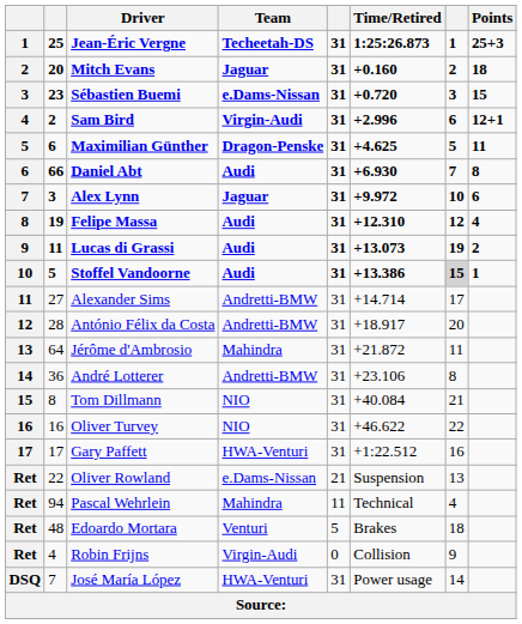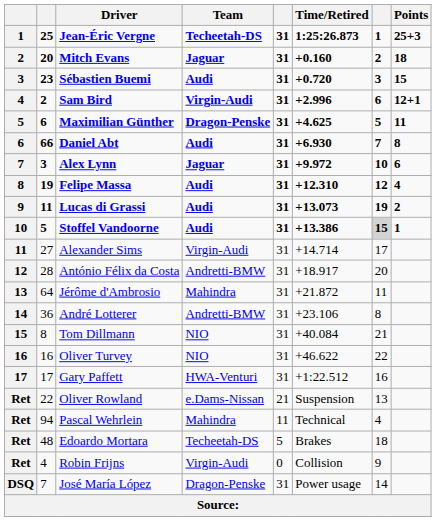 <table class="wikitable" style="font-size: 85%">
 <tr>
 <th scope="col"></th>
 <th scope="col"></th>
 <th scope="col">Driver</th>
 <th scope="col">Team</th>
 <th scope="col"></th>
 <th scope="col">Time/Retired</th>
 <th scope="col"></th>
 <th scope="col">Points</th>
 </tr>
 <tr>
 <th scope="row">1</th>
 <td><strong>25</strong></td>
 <td><strong> <a href='#'>Jean-Éric Vergne</a></strong></td>
 <td><strong><a href='#'>Techeetah-DS</a></strong></td>
 <td><strong>31</strong></td>
 <td><strong>1:25:26.873</strong></td>
 <td><strong>1</strong></td>
 <td><strong>25+3</strong></td>
 </tr>
 <tr>
 <th scope="row">2</th>
 <td><strong>20</strong></td>
 <td><strong> <a href='#'>Mitch Evans</a></strong></td>
 <td><strong><a href='#'>Jaguar</a></strong></td>
 <td><strong>31</strong></td>
 <td><strong>+0.160</strong></td>
 <td><strong>2</strong></td>
 <td><strong>18</strong></td>
 </tr>
 <tr>
 <th scope="row">3</th>
 <td><strong>23</strong></td>
 <td><strong> <a href='#'>Sébastien Buemi</a></strong></td>
-<td><strong><a href='#'>e.Dams-Nissan</a></strong></td>
+<td><strong><a href='#'>Audi</a></strong></td>
 <td><strong>31</strong></td>
 <td><strong>+0.720</strong></td>
 <td><strong>3</strong></td>
 <td><strong>15</strong></td>
 </tr>
 <tr>
 <th scope="row">4</th>
 <td><strong>2</strong></td>
 <td><strong> <a href='#'>Sam Bird</a></strong></td>
 <td><strong><a href='#'>Virgin-Audi</a></strong></td>
 <td><strong>31</strong></td>
 <td><strong>+2.996</strong></td>
 <td><strong>6</strong></td>
 <td><strong>12+1</strong></td>
 </tr>
 <tr>
 <th scope="row">5</th>
 <td><strong>6</strong></td>
 <td><strong> <a href='#'>Maximilian Günther</a></strong></td>
 <td><strong><a href='#'>Dragon-Penske</a></strong></td>
 <td><strong>31</strong></td>
 <td><strong>+4.625</strong></td>
 <td><strong>5</strong></td>
 <td><strong>11</strong></td>
 </tr>
 <tr>
 <th scope="row">6</th>
 <td><strong>66</strong></td>
 <td><strong> <a href='#'>Daniel Abt</a></strong></td>
 <td><strong><a href='#'>Audi</a></strong></td>
 <td><strong>31</strong></td>
 <td><strong>+6.930</strong></td>
 <td><strong>7</strong></td>
 <td><strong>8</strong></td>
 </tr>
 <tr>
 <th scope="row">7</th>
 <td><strong>3</strong></td>
 <td><strong> <a href='#'>Alex Lynn</a></strong></td>
 <td><strong><a href='#'>Jaguar</a></strong></td>
 <td><strong>31</strong></td>
 <td><strong>+9.972</strong></td>
 <td><strong>10</strong></td>
 <td><strong>6</strong></td>
 </tr>
 <tr>
 <th scope="row">8</th>
 <td><strong>19</strong></td>
 <td><strong> <a href='#'>Felipe Massa</a></strong></td>
 <td><strong><a href='#'>Audi</a></strong></td>
 <td><strong>31</strong></td>
 <td><strong>+12.310</strong></td>
 <td><strong>12</strong></td>
 <td><strong>4</strong></td>
 </tr>
 <tr>
 <th scope="row">9</th>
 <td><strong>11</strong></td>
 <td><strong> <a href='#'>Lucas di Grassi</a></strong></td>
 <td><strong><a href='#'>Audi</a></strong></td>
 <td><strong>31</strong></td>
 <td><strong>+13.073</strong></td>
 <td><strong>19</strong></td>
 <td><strong>2</strong></td>
 </tr>
 <tr>
 <th scope="row">10</th>
 <td><strong>5</strong></td>
 <td><strong> <a href='#'>Stoffel Vandoorne</a></strong></td>
 <td><strong><a href='#'>Audi</a></strong></td>
 <td><strong>31</strong></td>
 <td><strong>+13.386</strong></td>
 <td style="background: lightgrey;"><strong>15</strong></td>
 <td><strong>1</strong></td>
 </tr>
 <tr>
 <th scope="row">11</th>
 <td>27</td>
 <td> <a href='#'>Alexander Sims</a></td>
-<td><a href='#'>Andretti-BMW</a></td>
+<td><a href='#'>Virgin-Audi</a></td>
 <td>31</td>
 <td>+14.714</td>
 <td>17</td>
 <td></td>
 </tr>
 <tr>
 <th scope="row">12</th>
 <td>28</td>
 <td> <a href='#'>António Félix da Costa</a></td>
 <td><a href='#'>Andretti-BMW</a></td>
 <td>31</td>
 <td>+18.917</td>
 <td>20</td>
 <td></td>
 </tr>
 <tr>
 <th scope="row">13</th>
 <td>64</td>
 <td> <a href='#'>Jérôme d'Ambrosio</a></td>
 <td><a href='#'>Mahindra</a></td>
 <td>31</td>
 <td>+21.872</td>
 <td>11</td>
 <td></td>
 </tr>
 <tr>
 <th scope="row">14</th>
 <td>36</td>
 <td> <a href='#'>André Lotterer</a></td>
 <td><a href='#'>Andretti-BMW</a></td>
 <td>31</td>
 <td>+23.106</td>
 <td>8</td>
 <td></td>
 </tr>
 <tr>
 <th scope="row">15</th>
 <td>8</td>
 <td> <a href='#'>Tom Dillmann</a></td>
 <td><a href='#'>NIO</a></td>
 <td>31</td>
 <td>+40.084</td>
 <td>21</td>
 <td></td>
 </tr>
 <tr>
 <th scope="row">16</th>
 <td>16</td>
 <td> <a href='#'>Oliver Turvey</a></td>
 <td><a href='#'>NIO</a></td>
 <td>31</td>
 <td>+46.622</td>
 <td>22</td>
 <td></td>
 </tr>
 <tr>
 <th scope="row">17</th>
 <td>17</td>
 <td> <a href='#'>Gary Paffett</a></td>
 <td><a href='#'>HWA-Venturi</a></td>
 <td>31</td>
 <td>+1:22.512</td>
 <td>16</td>
 <td></td>
 </tr>
 <tr>
 <th scope="row">Ret</th>
 <td>22</td>
 <td> <a href='#'>Oliver Rowland</a></td>
 <td><a href='#'>e.Dams-Nissan</a></td>
 <td>21</td>
 <td>Suspension</td>
 <td>13</td>
 <td></td>
 </tr>
 <tr>
 <th scope="row">Ret</th>
 <td>94</td>
 <td> <a href='#'>Pascal Wehrlein</a></td>
 <td><a href='#'>Mahindra</a></td>
 <td>11</td>
 <td>Technical</td>
 <td>4</td>
 <td></td>
 </tr>
 <tr>
 <th scope="row">Ret</th>
 <td>48</td>
 <td> <a href='#'>Edoardo Mortara</a></td>
-<td><a href='#'>Venturi</a></td>
+<td><a href='#'>Techeetah-DS</a></td>
 <td>5</td>
 <td>Brakes</td>
 <td>18</td>
 <td></td>
 </tr>
 <tr>
 <th scope="row">Ret</th>
 <td>4</td>
 <td> <a href='#'>Robin Frijns</a></td>
 <td><a href='#'>Virgin-Audi</a></td>
 <td>0</td>
 <td>Collision</td>
 <td>9</td>
 <td></td>
 </tr>
 <tr>
 <th scope="row">DSQ</th>
 <td>7</td>
 <td> <a href='#'>José María López</a></td>
-<td><a href='#'>HWA-Venturi</a></td>
+<td><a href='#'>Dragon-Penske</a></td>
 <td>31</td>
 <td>Power usage</td>
 <td>14</td>
 <td></td>
 </tr>
 <tr>
 <th colspan="8">Source:</th>
 </tr>
 <tr>
 </tr>
 </table>
